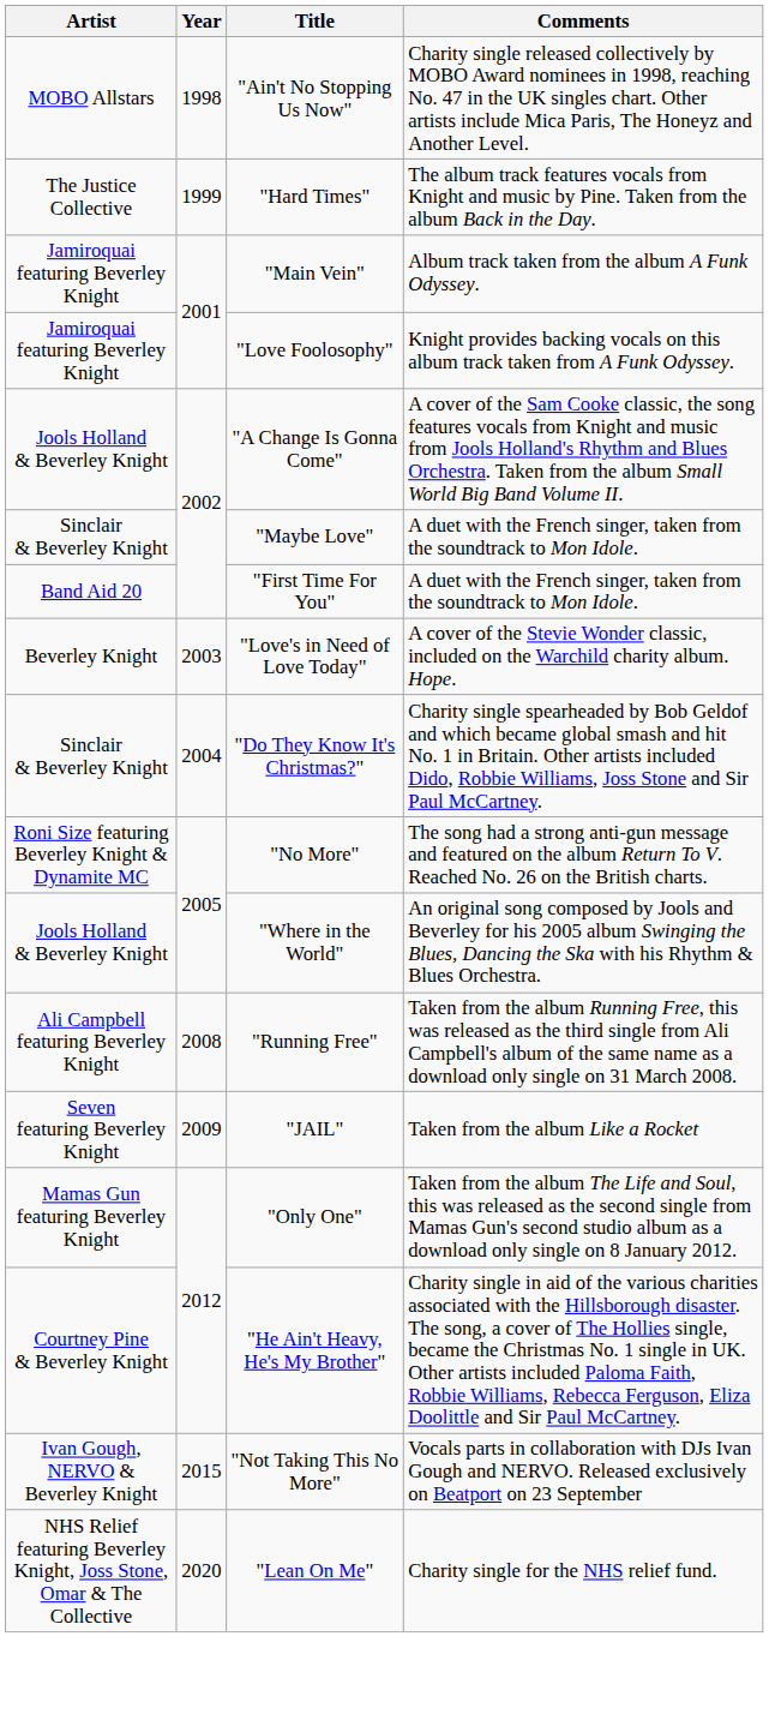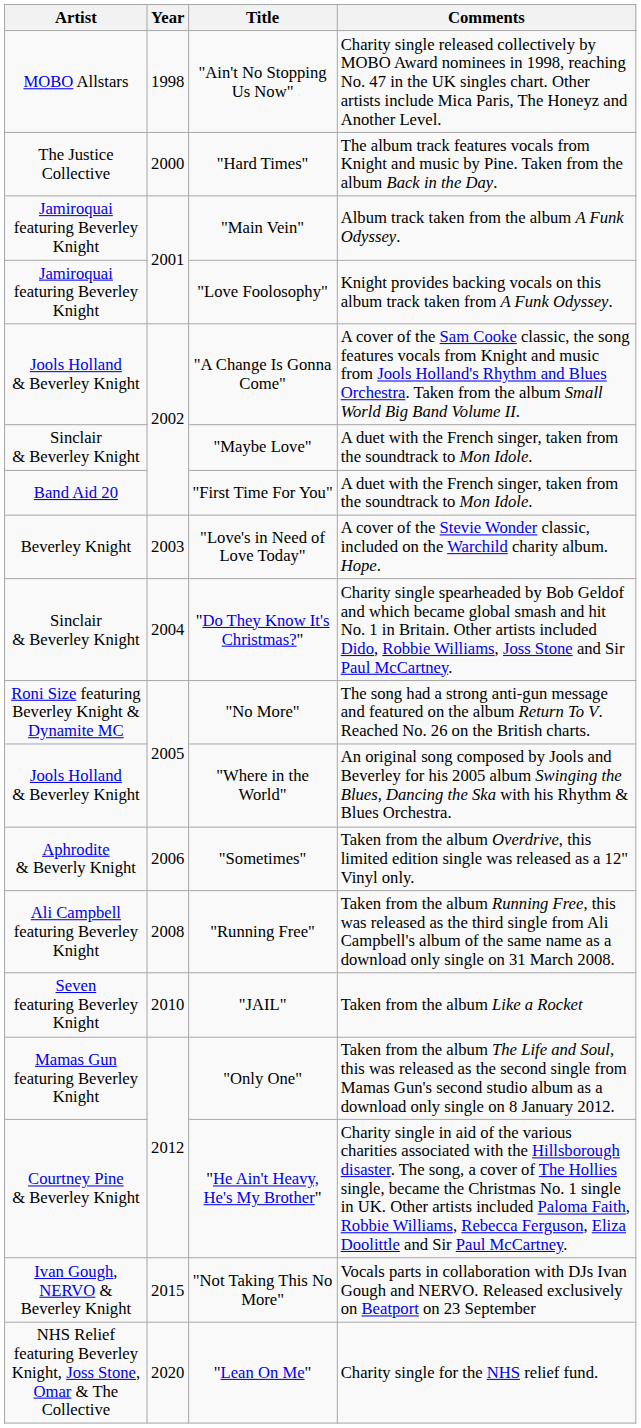 <table class="wikitable">
 <tr>
 <th align="center" width="175">Artist</th>
 <th align="center" width="30">Year</th>
 <th align="center" width="175">Title</th>
 <th align="center" width="430">Comments</th>
 </tr>
 <tr>
 <td align="center"><a href='#'>MOBO</a> Allstars</td>
 <td align="center">1998</td>
 <td align="center">"Ain't No Stopping Us Now"</td>
 <td>Charity single released collectively by MOBO Award nominees in 1998, reaching No. 47 in the UK singles chart. Other artists include Mica Paris, The Honeyz and Another Level.</td>
 </tr>
 <tr>
 <td align="center">The Justice Collective</td>
-<td align="center">1999</td>
+<td align="center">2000</td>
 <td align="center">"Hard Times"</td>
 <td>The album track features vocals from Knight and music by Pine. Taken from the album <em>Back in the Day</em>.</td>
 </tr>
 <tr>
 <td align="center"><a href='#'>Jamiroquai</a> <br>featuring Beverley Knight</td>
 <td align="center" rowspan="2">2001</td>
 <td align="center">"Main Vein"</td>
 <td>Album track taken from the album <em>A Funk Odyssey</em>.</td>
 </tr>
 <tr>
 <td align="center"><a href='#'>Jamiroquai</a> <br>featuring Beverley Knight</td>
 <td align="center">"Love Foolosophy"</td>
 <td>Knight provides backing vocals on this album track taken from <em>A Funk Odyssey</em>.</td>
 </tr>
 <tr>
 <td align="center"><a href='#'>Jools Holland</a> <br>& Beverley Knight</td>
 <td align="center" rowspan="3">2002</td>
 <td align="center">"A Change Is Gonna Come"</td>
 <td>A cover of the <a href='#'>Sam Cooke</a> classic, the song features vocals from Knight and music from <a href='#'>Jools Holland's Rhythm and Blues Orchestra</a>. Taken from the album <em>Small World Big Band Volume II</em>.</td>
 </tr>
 <tr>
 <td align="center">Sinclair <br>& Beverley Knight</td>
 <td align="center">"Maybe Love"</td>
 <td>A duet with the French singer, taken from the soundtrack to <em>Mon Idole</em>.</td>
 </tr>
 <tr>
 <td align="center"><a href='#'>Band Aid 20</a></td>
 <td align="center">"First Time For You"</td>
 <td>A duet with the French singer, taken from the soundtrack to <em>Mon Idole</em>.</td>
 </tr>
 <tr>
 <td align="center">Beverley Knight</td>
 <td align="center">2003</td>
 <td align="center">"Love's in Need of Love Today"</td>
 <td>A cover of the <a href='#'>Stevie Wonder</a> classic, included on the <a href='#'>Warchild</a> charity album. <em>Hope</em>.</td>
 </tr>
 <tr>
 <td align="center">Sinclair <br>& Beverley Knight</td>
 <td align="center">2004</td>
 <td align="center">"<a href='#'>Do They Know It's Christmas?</a>"</td>
 <td>Charity single spearheaded by Bob Geldof and which became global smash and hit No. 1 in Britain. Other artists included <a href='#'>Dido</a>, <a href='#'>Robbie Williams</a>, <a href='#'>Joss Stone</a> and Sir <a href='#'>Paul McCartney</a>.</td>
 </tr>
 <tr>
 <td align="center"><a href='#'>Roni Size</a> featuring Beverley Knight & <a href='#'>Dynamite MC</a></td>
 <td align="center" rowspan="2">2005</td>
 <td align="center">"No More"</td>
 <td>The song had a strong anti-gun message and featured on the album <em>Return To V</em>. Reached No. 26 on the British charts.</td>
 </tr>
 <tr>
 <td align="center"><a href='#'>Jools Holland</a> <br>& Beverley Knight</td>
 <td align="center">"Where in the World"</td>
 <td>An original song composed by Jools and Beverley for his 2005 album <em>Swinging the Blues, Dancing the Ska</em> with his Rhythm & Blues Orchestra.</td>
 </tr>
 <tr>
+<td align="center"><a href='#'>Aphrodite</a> <br>& Beverly Knight</td>
+<td align="center">2006</td>
+<td align="center">"Sometimes"</td>
+<td>Taken from the album <em>Overdrive</em>, this limited edition single was released as a 12" Vinyl only.</td>
+</tr>
+<tr>
 <td align="center"><a href='#'>Ali Campbell</a> <br>featuring Beverley Knight</td>
 <td align="center">2008</td>
 <td align="center">"Running Free"</td>
 <td>Taken from the album <em>Running Free</em>, this was released as the third single from Ali Campbell's album of the same name as a download only single on 31 March 2008.</td>
 </tr>
 <tr>
 <td align="center"><a href='#'>Seven</a> <br>featuring Beverley Knight</td>
-<td align="center">2009</td>
+<td align="center">2010</td>
 <td align="center">"JAIL"</td>
 <td>Taken from the album <em>Like a Rocket</em></td>
 </tr>
 <tr>
 <td align="center"><a href='#'>Mamas Gun</a> <br>featuring Beverley Knight</td>
 <td align="center" rowspan="2">2012</td>
 <td align="center">"Only One"</td>
 <td>Taken from the album <em>The Life and Soul</em>, this was released as the second single from Mamas Gun's second studio album as a download only single on 8 January 2012.</td>
 </tr>
 <tr>
 <td align="center"><a href='#'>Courtney Pine</a> <br>& Beverley Knight</td>
 <td align="center">"<a href='#'>He Ain't Heavy, He's My Brother</a>"</td>
 <td>Charity single in aid of the various charities associated with the <a href='#'>Hillsborough disaster</a>. The song, a cover of <a href='#'>The Hollies</a> single, became the Christmas No. 1 single in UK. Other artists included <a href='#'>Paloma Faith</a>, <a href='#'>Robbie Williams</a>, <a href='#'>Rebecca Ferguson</a>, <a href='#'>Eliza Doolittle</a> and Sir <a href='#'>Paul McCartney</a>.</td>
 </tr>
 <tr>
 <td align="center"><a href='#'>Ivan Gough</a>, <a href='#'>NERVO</a> & Beverley Knight</td>
 <td align="center">2015</td>
 <td align="center">"Not Taking This No More"</td>
 <td>Vocals parts in collaboration with DJs Ivan Gough and NERVO. Released exclusively on <a href='#'>Beatport</a> on 23 September</td>
 </tr>
 <tr>
 <td align="center">NHS Relief featuring Beverley Knight, <a href='#'>Joss Stone</a>, <a href='#'>Omar</a> & The Collective</td>
 <td align="center" rowspan="1">2020</td>
 <td align="center">"<a href='#'>Lean On Me</a>"</td>
 <td>Charity single for the <a href='#'>NHS</a> relief fund.</td>
 </tr>
 </table>
